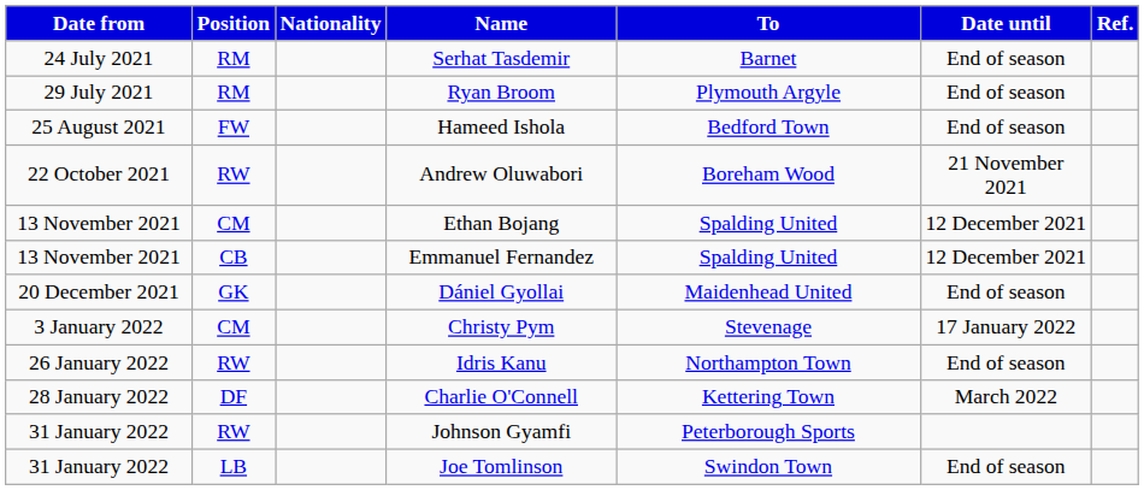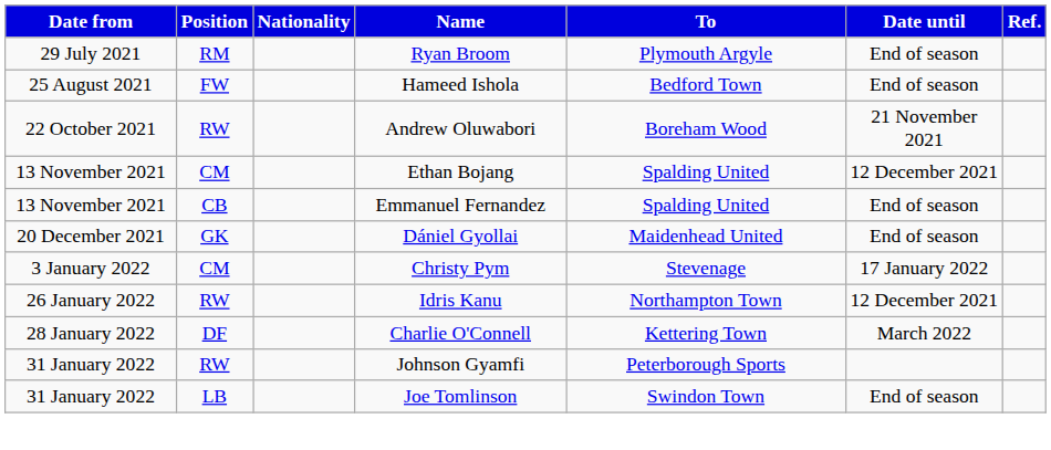 <table class="wikitable"  style="text-align:center; font-size:90%; ">
 <tr>
 <th style="color:#ffffff; background:#0000dd; width:120px;">Date from</th>
 <th style="color:#ffffff; background:#0000dd; width:50px;">Position</th>
 <th style="color:#ffffff; background:#0000dd; width:50px;">Nationality</th>
 <th style="color:#ffffff; background:#0000dd; width:150px;">Name</th>
 <th style="color:#ffffff; background:#0000dd; width:200px;">To</th>
 <th style="color:#ffffff; background:#0000dd; width:110px;">Date until</th>
 <th style="color:#ffffff; background:#0000dd; width:25px;">Ref.</th>
-</tr>
-<tr>
-<td>24 July 2021</td>
-<td><a href='#'>RM</a></td>
-<td></td>
-<td><a href='#'>Serhat Tasdemir</a></td>
-<td> <a href='#'>Barnet</a></td>
-<td>End of season</td>
-<td></td>
 </tr>
 <tr>
 <td>29 July 2021</td>
 <td><a href='#'>RM</a></td>
 <td></td>
 <td><a href='#'>Ryan Broom</a></td>
 <td> <a href='#'>Plymouth Argyle</a></td>
 <td>End of season</td>
 <td></td>
 </tr>
 <tr>
 <td>25 August 2021</td>
 <td><a href='#'>FW</a></td>
 <td></td>
 <td>Hameed Ishola</td>
 <td> <a href='#'>Bedford Town</a></td>
 <td>End of season</td>
 <td></td>
 </tr>
 <tr>
 <td>22 October 2021</td>
 <td><a href='#'>RW</a></td>
 <td></td>
 <td>Andrew Oluwabori</td>
 <td> <a href='#'>Boreham Wood</a></td>
 <td>21 November 2021</td>
 <td></td>
 </tr>
 <tr>
 <td>13 November 2021</td>
 <td><a href='#'>CM</a></td>
 <td></td>
 <td>Ethan Bojang</td>
 <td> <a href='#'>Spalding United</a></td>
 <td>12 December 2021</td>
 <td></td>
 </tr>
 <tr>
 <td>13 November 2021</td>
 <td><a href='#'>CB</a></td>
 <td></td>
 <td>Emmanuel Fernandez</td>
 <td> <a href='#'>Spalding United</a></td>
-<td>12 December 2021</td>
+<td>End of season</td>
 <td></td>
 </tr>
 <tr>
 <td>20 December 2021</td>
 <td><a href='#'>GK</a></td>
 <td></td>
 <td><a href='#'>Dániel Gyollai</a></td>
 <td> <a href='#'>Maidenhead United</a></td>
 <td>End of season</td>
 <td></td>
 </tr>
 <tr>
 <td>3 January 2022</td>
 <td><a href='#'>CM</a></td>
 <td></td>
 <td><a href='#'>Christy Pym</a></td>
 <td> <a href='#'>Stevenage</a></td>
 <td>17 January 2022</td>
 <td></td>
 </tr>
 <tr>
 <td>26 January 2022</td>
 <td><a href='#'>RW</a></td>
 <td></td>
 <td><a href='#'>Idris Kanu</a></td>
 <td> <a href='#'>Northampton Town</a></td>
-<td>End of season</td>
+<td>12 December 2021</td>
 <td></td>
 </tr>
 <tr>
 <td>28 January 2022</td>
 <td><a href='#'>DF</a></td>
 <td></td>
 <td><a href='#'>Charlie O'Connell</a></td>
 <td> <a href='#'>Kettering Town</a></td>
 <td>March 2022</td>
 <td></td>
 </tr>
 <tr>
 <td>31 January 2022</td>
 <td><a href='#'>RW</a></td>
 <td></td>
 <td>Johnson Gyamfi</td>
 <td> <a href='#'>Peterborough Sports</a></td>
 <td></td>
 <td></td>
 </tr>
 <tr>
 <td>31 January 2022</td>
 <td><a href='#'>LB</a></td>
 <td></td>
 <td><a href='#'>Joe Tomlinson</a></td>
 <td> <a href='#'>Swindon Town</a></td>
 <td>End of season</td>
 <td></td>
 </tr>
 </table>
